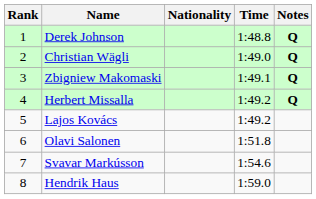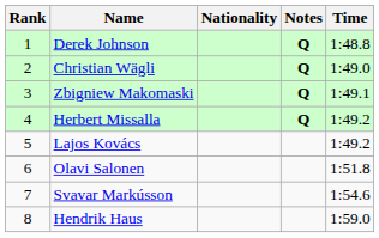 <table class="wikitable sortable" style="text-align:center">
 <tr>
 <th>Rank</th>
 <th>Name</th>
 <th>Nationality</th>
+<th>Notes</th>
 <th>Time</th>
-<th>Notes</th>
 </tr>
 <tr bgcolor=ccffcc>
 <td>1</td>
 <td align=left><a href='#'>Derek Johnson</a></td>
 <td align=left></td>
+<td><strong>Q</strong></td>
 <td>1:48.8</td>
-<td><strong>Q</strong></td>
 </tr>
 <tr bgcolor=ccffcc>
 <td>2</td>
 <td align=left><a href='#'>Christian Wägli</a></td>
 <td align=left></td>
+<td><strong>Q</strong></td>
 <td>1:49.0</td>
-<td><strong>Q</strong></td>
 </tr>
 <tr bgcolor=ccffcc>
 <td>3</td>
 <td align=left><a href='#'>Zbigniew Makomaski</a></td>
 <td align=left></td>
+<td><strong>Q</strong></td>
 <td>1:49.1</td>
-<td><strong>Q</strong></td>
 </tr>
 <tr bgcolor=ccffcc>
 <td>4</td>
 <td align=left><a href='#'>Herbert Missalla</a></td>
 <td align=left></td>
+<td><strong>Q</strong></td>
 <td>1:49.2</td>
-<td><strong>Q</strong></td>
 </tr>
 <tr>
 <td>5</td>
 <td align=left><a href='#'>Lajos Kovács</a></td>
 <td align=left></td>
+<td></td>
 <td>1:49.2</td>
-<td></td>
 </tr>
 <tr>
 <td>6</td>
 <td align=left><a href='#'>Olavi Salonen</a></td>
 <td align=left></td>
+<td></td>
 <td>1:51.8</td>
-<td></td>
 </tr>
 <tr>
 <td>7</td>
 <td align=left><a href='#'>Svavar Markússon</a></td>
 <td align=left></td>
+<td></td>
 <td>1:54.6</td>
-<td></td>
 </tr>
 <tr>
 <td>8</td>
 <td align=left><a href='#'>Hendrik Haus</a></td>
 <td align=left></td>
+<td></td>
 <td>1:59.0</td>
-<td></td>
 </tr>
 </table>
